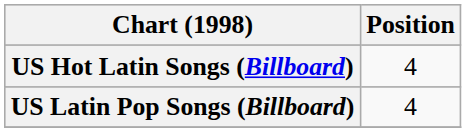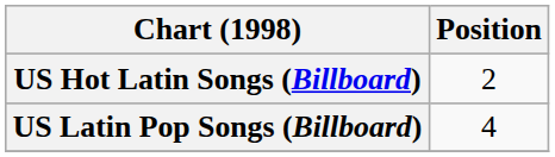 <table class="wikitable plainrowheaders sortable" style="text-align:center;">
 <tr>
 <th scope="col">Chart (1998)</th>
 <th scope="col">Position</th>
 </tr>
 <tr>
 <th scope="row">US Hot Latin Songs (<em><a href='#'>Billboard</a></em>)</th>
-<td>4</td>
+<td>2</td>
 </tr>
 <tr>
 <th scope="row">US Latin Pop Songs (<em>Billboard</em>)</th>
 <td>4</td>
 </tr>
 <tr>
 </tr>
 </table>
